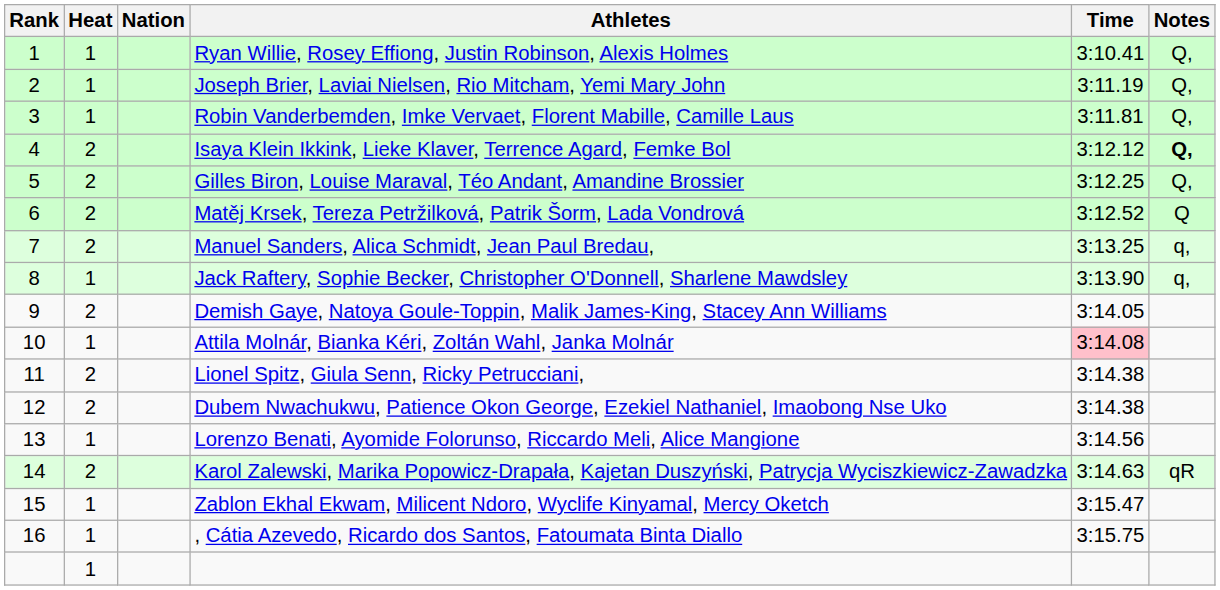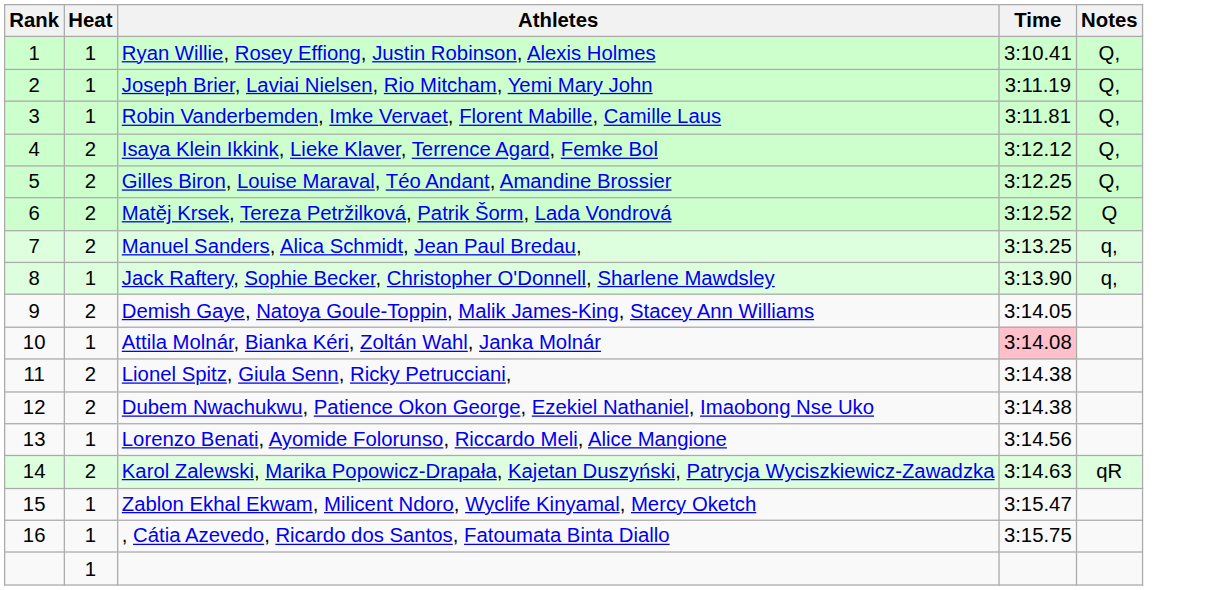 <table class="wikitable sortable" style="text-align:center">
 <tr>
 <th>Rank</th>
 <th>Heat</th>
-<th>Nation</th>
 <th>Athletes</th>
 <th>Time</th>
 <th>Notes</th>
 </tr>
 <tr bgcolor=ccffcc>
 <td>1</td>
 <td>1</td>
-<td align=left></td>
 <td align=left><a href='#'>Ryan Willie</a>, <a href='#'>Rosey Effiong</a>, <a href='#'>Justin Robinson</a>, <a href='#'>Alexis Holmes</a></td>
 <td>3:10.41</td>
 <td>Q, </td>
 </tr>
 <tr bgcolor=ccffcc>
 <td>2</td>
 <td>1</td>
-<td align=left></td>
 <td align=left><a href='#'>Joseph Brier</a>, <a href='#'>Laviai Nielsen</a>, <a href='#'>Rio Mitcham</a>, <a href='#'>Yemi Mary John</a></td>
 <td>3:11.19</td>
 <td>Q, </td>
 </tr>
 <tr bgcolor=ccffcc>
 <td>3</td>
 <td>1</td>
-<td align=left></td>
 <td align=left><a href='#'>Robin Vanderbemden</a>, <a href='#'>Imke Vervaet</a>, <a href='#'>Florent Mabille</a>, <a href='#'>Camille Laus</a></td>
 <td>3:11.81</td>
 <td>Q, </td>
 </tr>
 <tr bgcolor=ccffcc>
 <td>4</td>
 <td>2</td>
-<td align=left></td>
 <td align=left><a href='#'>Isaya Klein Ikkink</a>, <a href='#'>Lieke Klaver</a>, <a href='#'>Terrence Agard</a>, <a href='#'>Femke Bol</a></td>
 <td>3:12.12</td>
-<td><strong>Q, </strong></td>
+<td>Q, </td>
 </tr>
 <tr bgcolor=ccffcc>
 <td>5</td>
 <td>2</td>
-<td align=left></td>
 <td align=left><a href='#'>Gilles Biron</a>, <a href='#'>Louise Maraval</a>, <a href='#'>Téo Andant</a>, <a href='#'>Amandine Brossier</a></td>
 <td>3:12.25</td>
 <td>Q, </td>
 </tr>
 <tr bgcolor=ccffcc>
 <td>6</td>
 <td>2</td>
-<td align=left></td>
 <td align=left><a href='#'>Matěj Krsek</a>, <a href='#'>Tereza Petržilková</a>, <a href='#'>Patrik Šorm</a>, <a href='#'>Lada Vondrová</a></td>
 <td>3:12.52</td>
 <td>Q</td>
 </tr>
 <tr bgcolor=ddffdd>
 <td>7</td>
 <td>2</td>
-<td align=left></td>
 <td align=left><a href='#'>Manuel Sanders</a>, <a href='#'>Alica Schmidt</a>, <a href='#'>Jean Paul Bredau</a>, </td>
 <td>3:13.25</td>
 <td>q, </td>
 </tr>
 <tr bgcolor=ddffdd>
 <td>8</td>
 <td>1</td>
-<td align=left></td>
 <td align=left><a href='#'>Jack Raftery</a>, <a href='#'>Sophie Becker</a>, <a href='#'>Christopher O'Donnell</a>, <a href='#'>Sharlene Mawdsley</a></td>
 <td>3:13.90</td>
 <td>q, </td>
 </tr>
 <tr>
 <td>9</td>
 <td>2</td>
-<td align=left></td>
 <td align=left><a href='#'>Demish Gaye</a>, <a href='#'>Natoya Goule-Toppin</a>, <a href='#'>Malik James-King</a>, <a href='#'>Stacey Ann Williams</a></td>
 <td>3:14.05</td>
 <td></td>
 </tr>
 <tr>
 <td>10</td>
 <td>1</td>
-<td align=left></td>
 <td align=left><a href='#'>Attila Molnár</a>, <a href='#'>Bianka Kéri</a>, <a href='#'>Zoltán Wahl</a>, <a href='#'>Janka Molnár</a></td>
 <td style="background: pink;">3:14.08</td>
 <td></td>
 </tr>
 <tr>
 <td>11</td>
 <td>2</td>
-<td align=left></td>
 <td align=left><a href='#'>Lionel Spitz</a>, <a href='#'>Giula Senn</a>, <a href='#'>Ricky Petrucciani</a>, </td>
 <td>3:14.38</td>
 <td></td>
 </tr>
 <tr>
 <td>12</td>
 <td>2</td>
-<td align=left></td>
 <td align=left><a href='#'>Dubem Nwachukwu</a>, <a href='#'>Patience Okon George</a>, <a href='#'>Ezekiel Nathaniel</a>, <a href='#'>Imaobong Nse Uko</a></td>
 <td>3:14.38</td>
 <td></td>
 </tr>
 <tr>
 <td>13</td>
 <td>1</td>
-<td align=left></td>
 <td align=left><a href='#'>Lorenzo Benati</a>, <a href='#'>Ayomide Folorunso</a>, <a href='#'>Riccardo Meli</a>, <a href='#'>Alice Mangione</a></td>
 <td>3:14.56</td>
 <td></td>
 </tr>
 <tr bgcolor="ddffdd">
 <td>14</td>
 <td>2</td>
-<td align=left></td>
 <td align=left><a href='#'>Karol Zalewski</a>, <a href='#'>Marika Popowicz-Drapała</a>, <a href='#'>Kajetan Duszyński</a>, <a href='#'>Patrycja Wyciszkiewicz-Zawadzka</a></td>
 <td>3:14.63</td>
 <td>qR</td>
 </tr>
 <tr>
 <td>15</td>
 <td>1</td>
-<td align=left></td>
 <td align=left><a href='#'>Zablon Ekhal Ekwam</a>, <a href='#'>Milicent Ndoro</a>, <a href='#'>Wyclife Kinyamal</a>, <a href='#'>Mercy Oketch</a></td>
 <td>3:15.47</td>
 <td></td>
 </tr>
 <tr>
 <td>16</td>
 <td>1</td>
-<td align=left></td>
 <td align=left>, <a href='#'>Cátia Azevedo</a>, <a href='#'>Ricardo dos Santos</a>, <a href='#'>Fatoumata Binta Diallo</a></td>
 <td>3:15.75</td>
 <td></td>
 </tr>
 <tr>
 <td></td>
 <td>1</td>
 <td align=left></td>
-<td align=left></td>
 <td></td>
 <td></td>
 </tr>
 </table>
